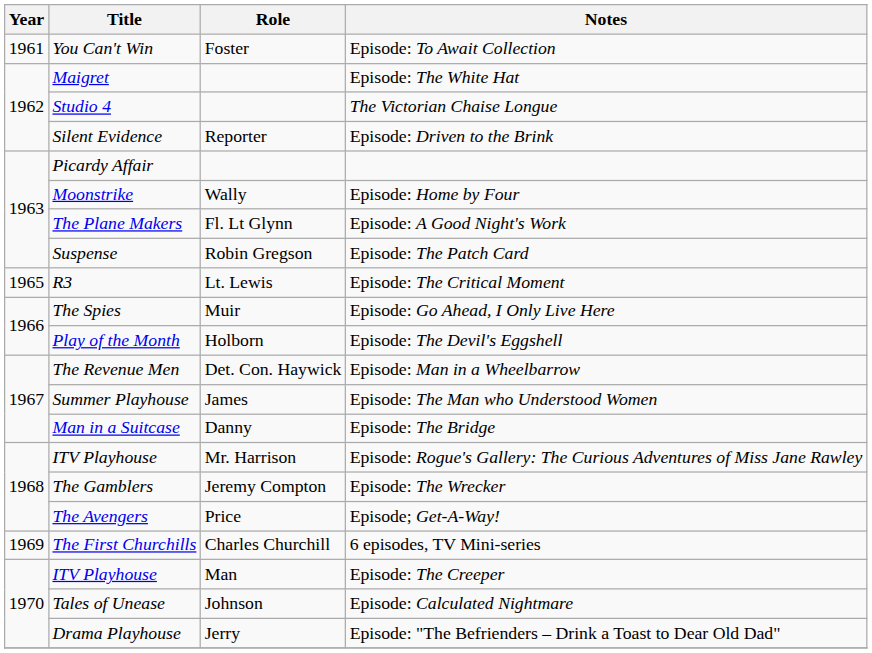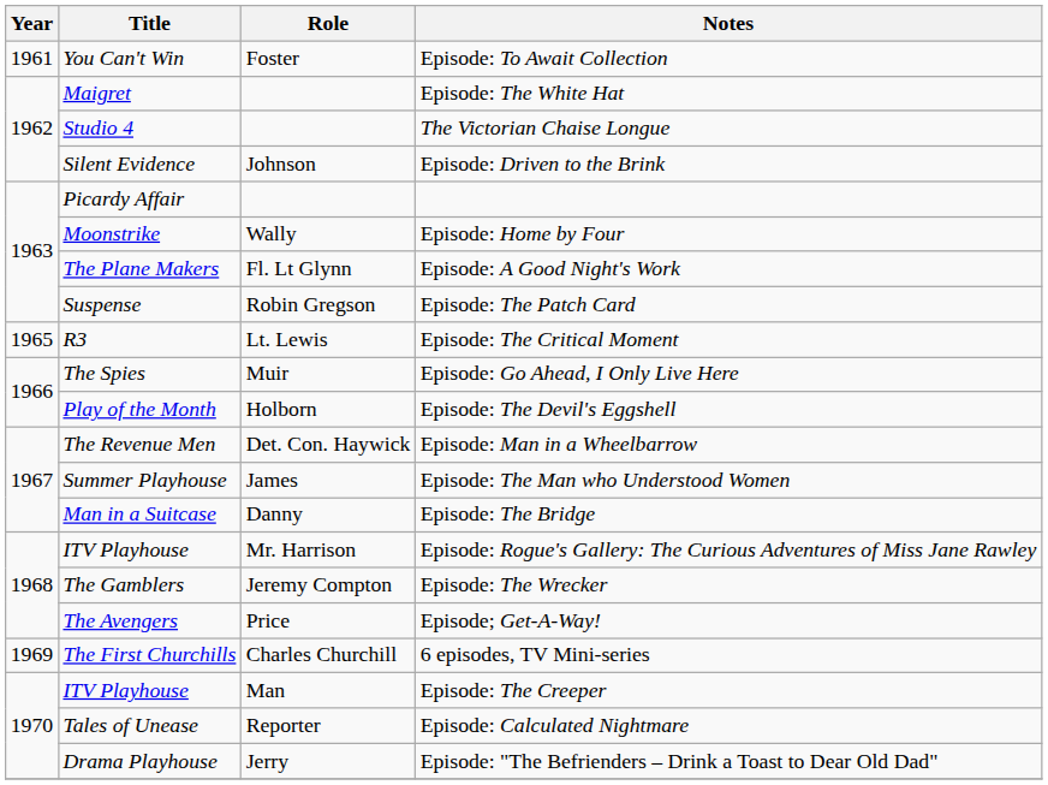 <table class="wikitable" style="font-size: 90%;">
 <tr>
 <th>Year</th>
 <th>Title</th>
 <th>Role</th>
 <th>Notes</th>
 </tr>
 <tr>
 <td>1961</td>
 <td><em>You Can't Win</em></td>
 <td>Foster</td>
 <td>Episode: <em>To Await Collection</em></td>
 </tr>
 <tr>
 <td rowspan="3">1962</td>
 <td><em><a href='#'>Maigret</a></em></td>
 <td></td>
 <td>Episode: <em>The White Hat</em></td>
 </tr>
 <tr>
 <td><em><a href='#'>Studio 4</a></em></td>
 <td></td>
 <td><em>The Victorian Chaise Longue</em></td>
 </tr>
 <tr>
 <td><em>Silent Evidence</em></td>
-<td>Reporter</td>
+<td>Johnson</td>
 <td>Episode: <em>Driven to the Brink</em></td>
 </tr>
 <tr>
 <td rowspan="4">1963</td>
 <td><em>Picardy Affair</em></td>
 <td></td>
 <td></td>
 </tr>
 <tr>
 <td><em><a href='#'>Moonstrike</a></em></td>
 <td>Wally</td>
 <td>Episode: <em>Home by Four</em></td>
 </tr>
 <tr>
 <td><em><a href='#'>The Plane Makers</a></em></td>
 <td>Fl. Lt Glynn</td>
 <td>Episode: <em>A Good Night's Work</em></td>
 </tr>
 <tr>
 <td><em>Suspense</em></td>
 <td>Robin Gregson</td>
 <td>Episode: <em>The Patch Card</em></td>
 </tr>
 <tr>
 <td>1965</td>
 <td><em>R3</em></td>
 <td>Lt. Lewis</td>
 <td>Episode: <em>The Critical Moment</em></td>
 </tr>
 <tr>
 <td rowspan="2">1966</td>
 <td><em>The Spies</em></td>
 <td>Muir</td>
 <td>Episode: <em>Go Ahead, I Only Live Here</em></td>
 </tr>
 <tr>
 <td><em><a href='#'>Play of the Month</a></em></td>
 <td>Holborn</td>
 <td>Episode: <em>The Devil's Eggshell</em></td>
 </tr>
 <tr>
 <td rowspan="3">1967</td>
 <td><em>The Revenue Men</em></td>
 <td>Det. Con. Haywick</td>
 <td>Episode: <em>Man in a Wheelbarrow</em></td>
 </tr>
 <tr>
 <td><em>Summer Playhouse</em></td>
 <td>James</td>
 <td>Episode: <em>The Man who Understood Women</em></td>
 </tr>
 <tr>
 <td><em><a href='#'>Man in a Suitcase</a></em></td>
 <td>Danny</td>
 <td>Episode: <em>The Bridge</em></td>
 </tr>
 <tr>
 <td rowspan="3">1968</td>
 <td><em>ITV Playhouse</em></td>
 <td>Mr. Harrison</td>
 <td>Episode: <em>Rogue's Gallery: The Curious Adventures of Miss Jane Rawley</em></td>
 </tr>
 <tr>
 <td><em>The Gamblers</em></td>
 <td>Jeremy Compton</td>
 <td>Episode: <em>The Wrecker</em></td>
 </tr>
 <tr>
 <td><em><a href='#'>The Avengers</a></em></td>
 <td>Price</td>
 <td>Episode; <em>Get-A-Way!</em></td>
 </tr>
 <tr>
 <td>1969</td>
 <td><em><a href='#'>The First Churchills</a></em></td>
 <td>Charles Churchill</td>
 <td>6 episodes, TV Mini-series</td>
 </tr>
 <tr>
 <td rowspan="3">1970</td>
 <td><em><a href='#'>ITV Playhouse</a></em></td>
 <td>Man</td>
 <td>Episode: <em>The Creeper</em></td>
 </tr>
 <tr>
 <td><em>Tales of Unease</em></td>
-<td>Johnson</td>
+<td>Reporter</td>
 <td>Episode: <em>Calculated Nightmare</em></td>
 </tr>
 <tr>
 <td><em>Drama Playhouse</em></td>
 <td>Jerry</td>
 <td>Episode: "The Befrienders – Drink a Toast to Dear Old Dad"</td>
 </tr>
 <tr>
 </tr>
 </table>
